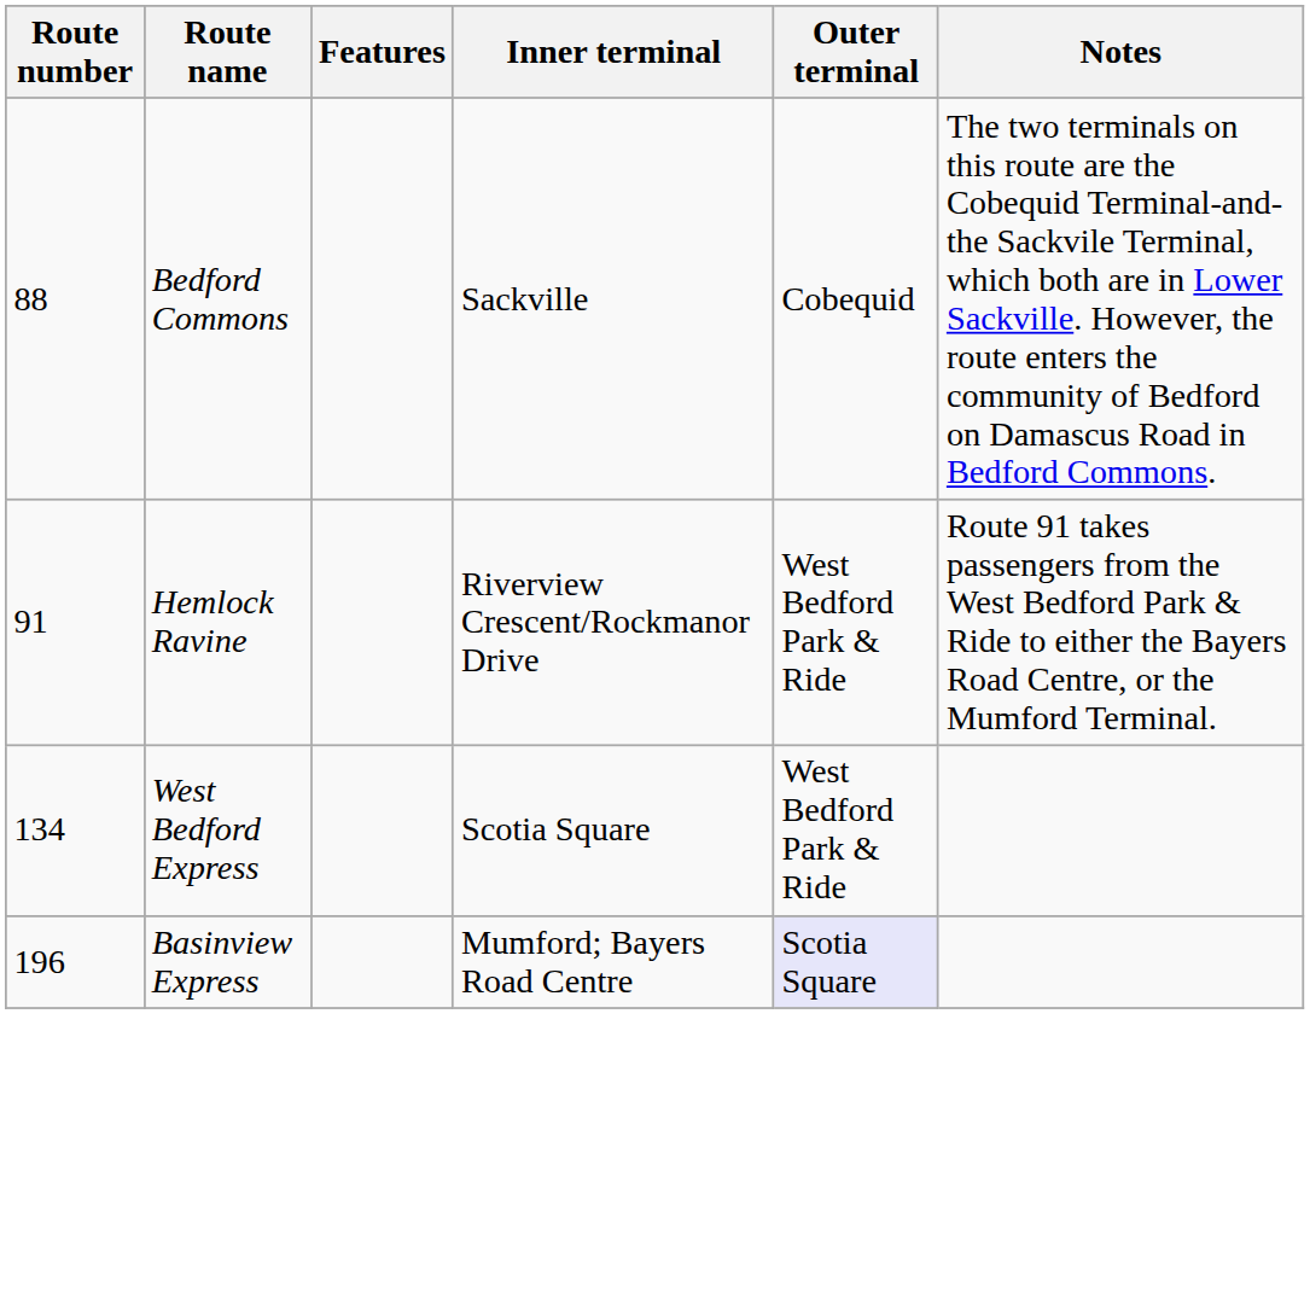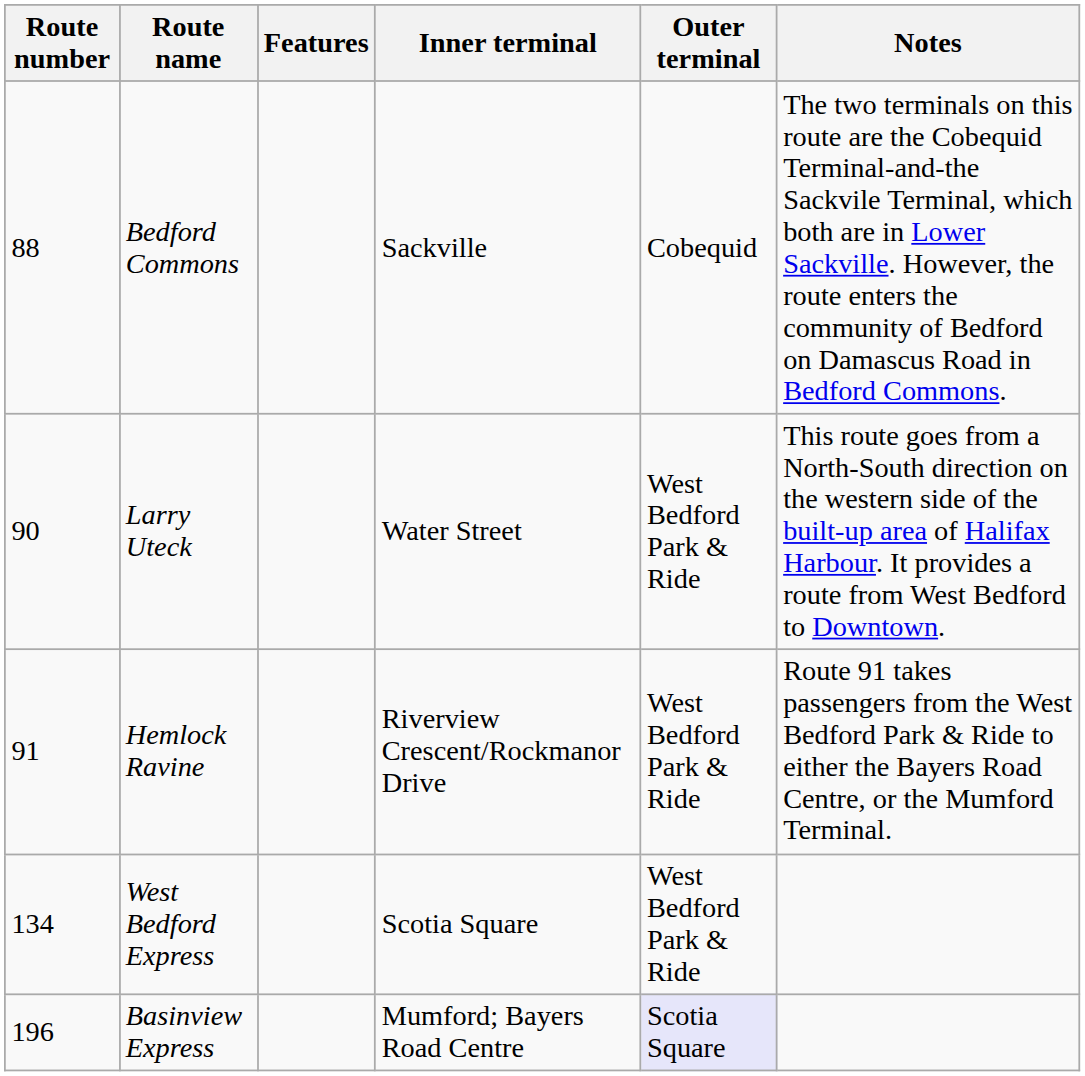 <table class="wikitable sortable">
 <tr>
 <th>Route number</th>
 <th>Route name</th>
 <th>Features</th>
 <th>Inner terminal</th>
 <th>Outer terminal</th>
 <th>Notes</th>
 </tr>
 <tr>
 <td>88</td>
 <td><em>Bedford Commons</em></td>
 <td> </td>
 <td>Sackville</td>
 <td>Cobequid</td>
 <td>The two terminals on this route are the Cobequid Terminal-and-the Sackvile Terminal, which both are in <a href='#'>Lower Sackville</a>. However, the route enters the community of Bedford on Damascus Road in <a href='#'>Bedford Commons</a>.</td>
+</tr>
+<tr>
+<td>90</td>
+<td><em>Larry Uteck</em></td>
+<td> </td>
+<td>Water Street</td>
+<td>West Bedford Park & Ride</td>
+<td>This route goes from a North-South direction on the western side of the <a href='#'>built-up area</a> of <a href='#'>Halifax Harbour</a>. It provides a route from West Bedford to <a href='#'>Downtown</a>.</td>
 </tr>
 <tr>
 <td>91</td>
 <td><em>Hemlock Ravine</em></td>
 <td> </td>
 <td>Riverview Crescent/Rockmanor Drive</td>
 <td>West Bedford Park & Ride</td>
 <td>Route 91 takes passengers from the West Bedford Park & Ride to either the Bayers Road Centre, or the Mumford Terminal.</td>
 </tr>
 <tr>
 <td>134</td>
 <td><em>West Bedford Express</em></td>
 <td></td>
 <td>Scotia Square</td>
 <td>West Bedford Park & Ride</td>
 <td></td>
 </tr>
 <tr>
 <td>196</td>
 <td><em>Basinview Express</em></td>
 <td></td>
 <td>Mumford; Bayers Road Centre</td>
 <td style="background: lavender;">Scotia Square</td>
 <td></td>
 </tr>
 </table>
